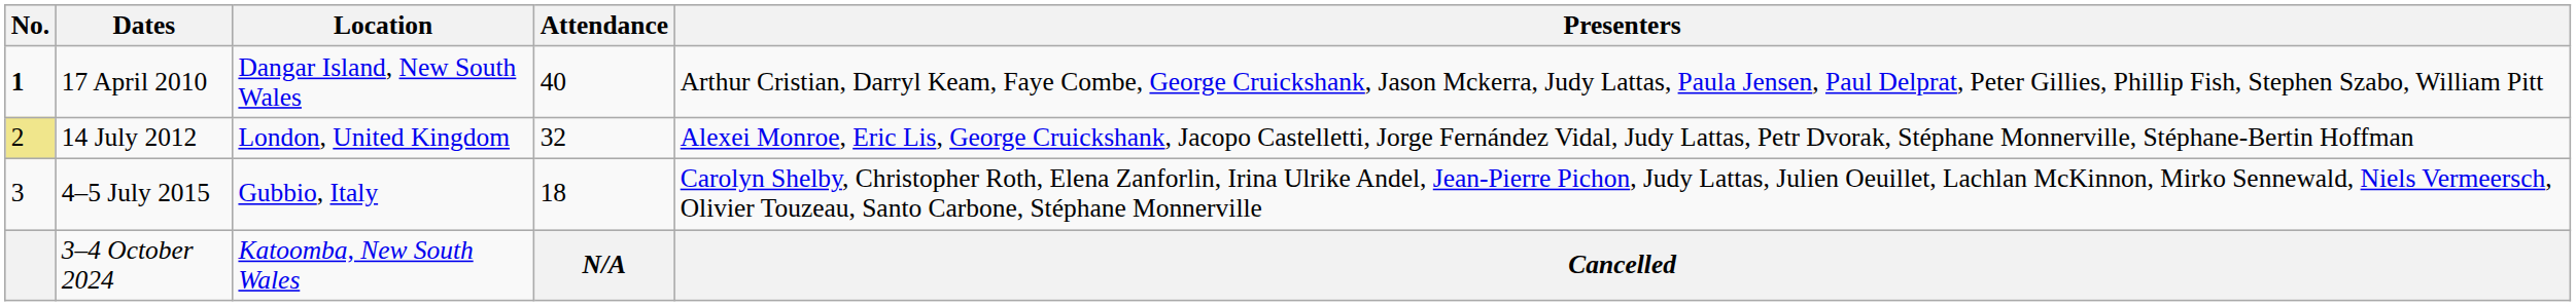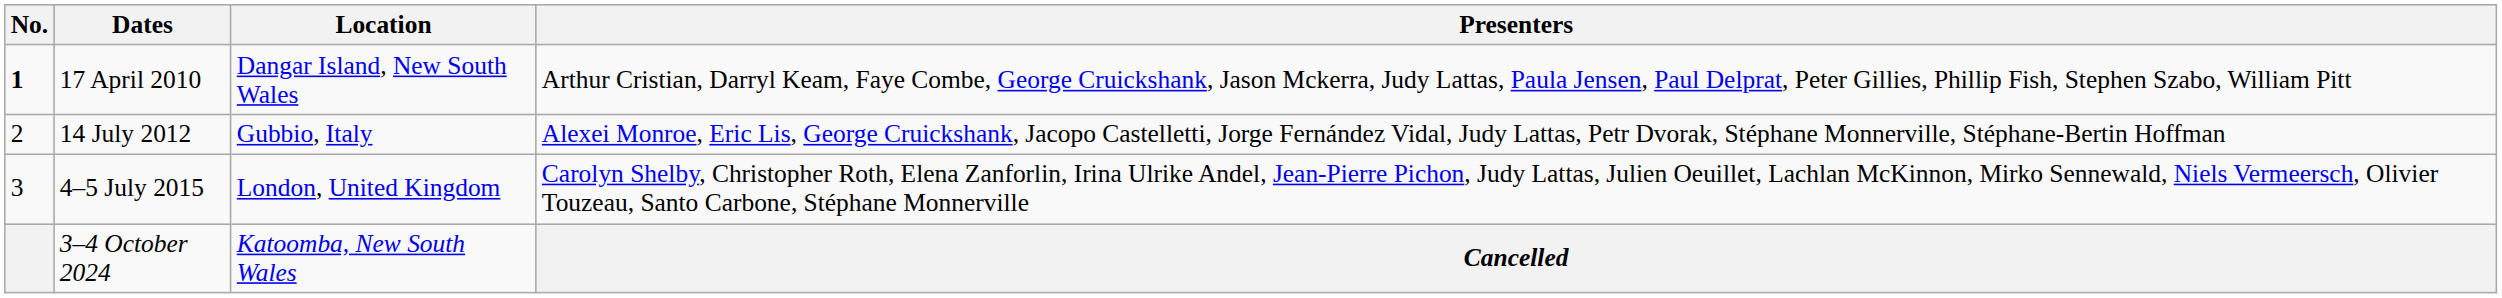 <table class="wikitable">
 <tr>
 <th>No.</th>
 <th>Dates</th>
 <th>Location</th>
-<th>Attendance</th>
 <th>Presenters</th>
 </tr>
 <tr>
 <td><strong>1</strong></td>
 <td>17 April 2010</td>
 <td> <a href='#'>Dangar Island</a>, <a href='#'>New South Wales</a></td>
-<td>40</td>
 <td>Arthur Cristian, Darryl Keam, Faye Combe, <a href='#'>George Cruickshank</a>, Jason Mckerra, Judy Lattas, <a href='#'>Paula Jensen</a>, <a href='#'>Paul Delprat</a>, Peter Gillies, Phillip Fish, Stephen Szabo, William Pitt</td>
 </tr>
 <tr>
-<td style="background: khaki;">2</td>
+<td>2</td>
 <td>14 July 2012</td>
-<td> <a href='#'>London</a>, <a href='#'>United Kingdom</a></td>
-<td>32</td>
+<td> <a href='#'>Gubbio</a>, <a href='#'>Italy</a></td>
 <td><a href='#'>Alexei Monroe</a>, <a href='#'>Eric Lis</a>, <a href='#'>George Cruickshank</a>, Jacopo Castelletti, Jorge Fernández Vidal, Judy Lattas, Petr Dvorak, Stéphane Monnerville, Stéphane-Bertin Hoffman</td>
 </tr>
 <tr>
 <td>3</td>
 <td>4–5 July 2015</td>
-<td> <a href='#'>Gubbio</a>, <a href='#'>Italy</a></td>
-<td>18</td>
+<td> <a href='#'>London</a>, <a href='#'>United Kingdom</a></td>
 <td><a href='#'>Carolyn Shelby</a>, Christopher Roth, Elena Zanforlin, Irina Ulrike Andel, <a href='#'>Jean-Pierre Pichon</a>, Judy Lattas, Julien Oeuillet, Lachlan McKinnon, Mirko Sennewald, <a href='#'>Niels Vermeersch</a>, Olivier Touzeau, Santo Carbone, Stéphane Monnerville</td>
 </tr>
 <tr>
 <th></th>
 <td><em>3–4 October 2024</em></td>
 <td> <em><a href='#'>Katoomba, New South Wales</a></em></td>
-<th><em>N/A</em></th>
 <th><em>Cancelled</em></th>
 </tr>
 </table>
